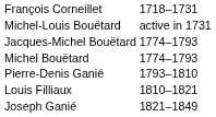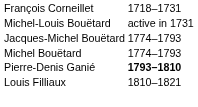 <table>
 <tr>
 <td>François Corneillet</td>
 <td>1718–1731</td>
 </tr>
 <tr>
 <td>Michel-Louis Bouëtard</td>
 <td>active in 1731</td>
 </tr>
 <tr>
 <td>Jacques-Michel Bouëtard</td>
 <td>1774–1793</td>
 </tr>
 <tr>
 <td>Michel Bouëtard</td>
 <td>1774–1793</td>
 </tr>
 <tr>
 <td>Pierre-Denis Ganié</td>
-<td>1793–1810</td>
+<td><strong>1793–1810</strong></td>
 </tr>
 <tr>
 <td>Louis Filliaux</td>
 <td>1810–1821</td>
 </tr>
-<tr>
-<td>Joseph Ganié</td>
-<td>1821–1849</td>
-</tr>
 </table>
